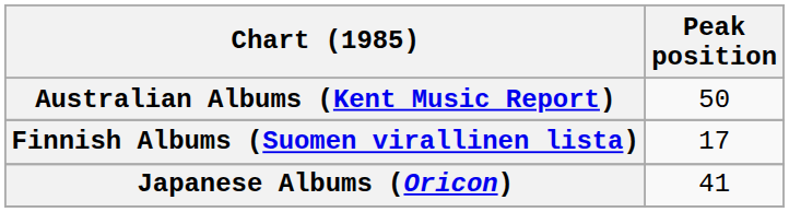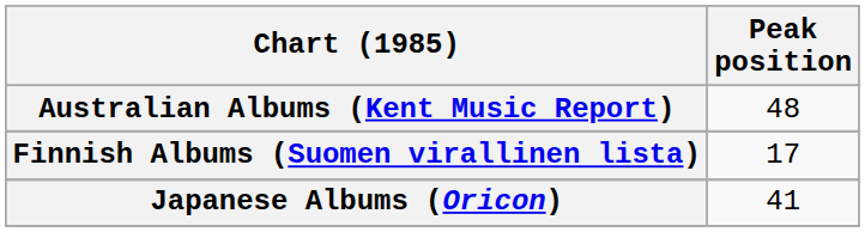 <table class="wikitable sortable plainrowheaders" style="text-align:center">
 <tr>
 <th>Chart (1985)</th>
 <th>Peak<br>position</th>
 </tr>
 <tr>
 <th scope="row">Australian Albums (<a href='#'>Kent Music Report</a>)</th>
-<td align="center">50</td>
+<td align="center">48</td>
 </tr>
 <tr>
 </tr>
 <tr>
 </tr>
 <tr>
 </tr>
 <tr>
 <th scope="row">Finnish Albums (<a href='#'>Suomen virallinen lista</a>)</th>
 <td>17</td>
 </tr>
 <tr>
 </tr>
 <tr>
 <th scope="row">Japanese Albums (<em><a href='#'>Oricon</a></em>)</th>
 <td>41</td>
 </tr>
 <tr>
 </tr>
 <tr>
 </tr>
 <tr>
 </tr>
 <tr>
 </tr>
 <tr>
 </tr>
 <tr>
 </tr>
 </table>
